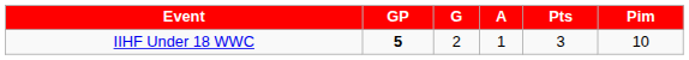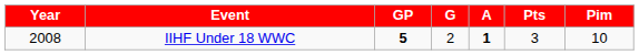 <table class="wikitable" width="80%">
 <tr align="center"  style="background:red;color:#FFFFFF;">
+<td><strong>Year</strong></td>
 <td><strong>Event</strong></td>
 <td><strong>GP</strong></td>
 <td><strong>G</strong></td>
 <td><strong>A</strong></td>
 <td><strong>Pts</strong></td>
 <td><strong>Pim</strong></td>
 </tr>
 <tr align="center" bgcolor="">
+<td>2008</td>
 <td><a href='#'>IIHF Under 18 WWC</a></td>
 <td><strong>5</strong></td>
 <td>2</td>
-<td>1</td>
+<td><strong>1</strong></td>
 <td>3</td>
 <td>10</td>
 </tr>
 </table>
